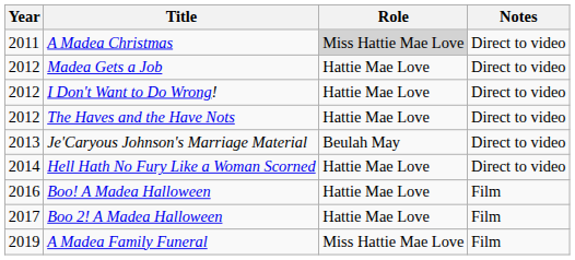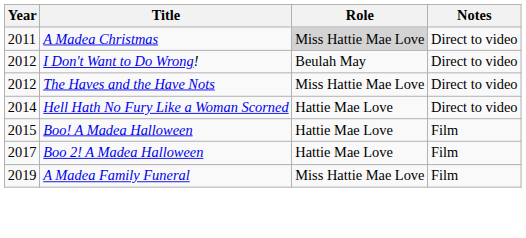 <table class="wikitable sortable">
 <tr>
 <th>Year</th>
 <th>Title</th>
 <th>Role</th>
 <th class="unsortable">Notes</th>
 </tr>
 <tr>
 <td>2011</td>
 <td><em><a href='#'>A Madea Christmas</a></em></td>
 <td style="background: lightgrey;">Miss Hattie Mae Love</td>
 <td>Direct to video</td>
 </tr>
 <tr>
 <td>2012</td>
-<td><em><a href='#'>Madea Gets a Job</a></em></td>
-<td>Hattie Mae Love</td>
-<td>Direct to video</td>
-</tr>
-<tr>
-<td>2012</td>
 <td><em><a href='#'>I Don't Want to Do Wrong</a>!</em></td>
-<td>Hattie Mae Love</td>
+<td>Beulah May</td>
 <td>Direct to video</td>
 </tr>
 <tr>
 <td>2012</td>
 <td><em><a href='#'>The Haves and the Have Nots</a></em></td>
-<td>Hattie Mae Love</td>
-<td>Direct to video</td>
-</tr>
-<tr>
-<td>2013</td>
-<td><em>Je'Caryous Johnson's Marriage Material</em></td>
-<td>Beulah May</td>
+<td>Miss Hattie Mae Love</td>
 <td>Direct to video</td>
 </tr>
 <tr>
 <td>2014</td>
 <td><em><a href='#'>Hell Hath No Fury Like a Woman Scorned</a></em></td>
 <td>Hattie Mae Love</td>
 <td>Direct to video</td>
 </tr>
 <tr>
-<td>2016</td>
+<td>2015</td>
 <td><em><a href='#'>Boo! A Madea Halloween</a></em></td>
 <td>Hattie Mae Love</td>
 <td>Film</td>
 </tr>
 <tr>
 <td>2017</td>
 <td><em><a href='#'>Boo 2! A Madea Halloween</a></em></td>
 <td>Hattie Mae Love</td>
 <td>Film</td>
 </tr>
 <tr>
 <td>2019</td>
 <td><em><a href='#'>A Madea Family Funeral</a></em></td>
 <td>Miss Hattie Mae Love</td>
 <td>Film</td>
 </tr>
 </table>
